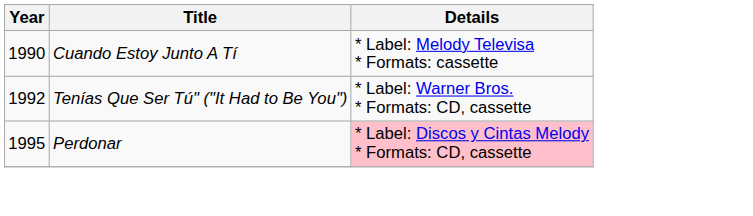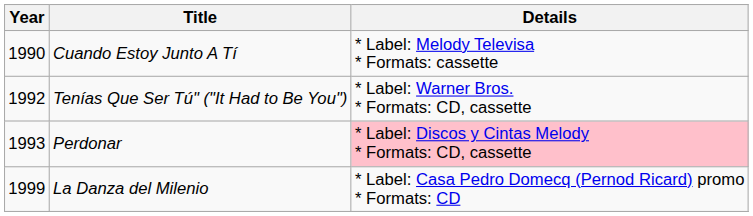 <table class="wikitable">
 <tr>
 <th>Year</th>
 <th><strong>Title</strong></th>
 <th>Details</th>
 </tr>
 <tr>
 <td>1990</td>
 <td><em>Cuando Estoy Junto A Tí</em></td>
 <td>* Label: <a href='#'>Melody Televisa</a> <br> * Formats: cassette</td>
 </tr>
 <tr>
 <td>1992</td>
 <td><em>Tenías Que Ser Tú" ("It Had to Be You")</em></td>
 <td>* Label: <a href='#'>Warner Bros.</a> <br> * Formats: CD, cassette</td>
 </tr>
 <tr>
-<td>1995</td>
+<td>1993</td>
 <td><em>Perdonar</em></td>
 <td style="background: pink;">* Label: <a href='#'>Discos y Cintas Melody</a> <br> * Formats: CD, cassette</td>
 </tr>
 <tr>
+<td>1999</td>
+<td><em>La Danza del Milenio</em></td>
+<td>* Label: <a href='#'>Casa Pedro Domecq (Pernod Ricard)</a> promo <br> * Formats: <a href='#'>CD</a></td>
+</tr>
+<tr>
 </tr>
 </table>
